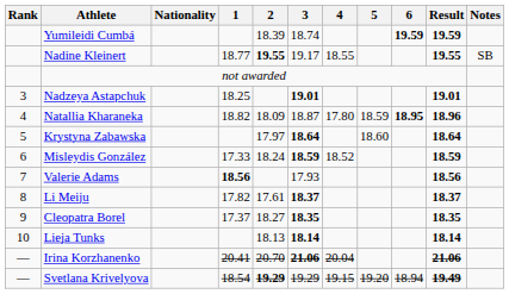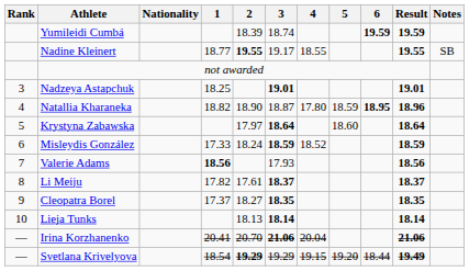 <table class="wikitable sortable" style="text-align:center">
 <tr>
 <th>Rank</th>
 <th>Athlete</th>
 <th>Nationality</th>
 <th>1</th>
 <th>2</th>
 <th>3</th>
 <th>4</th>
 <th>5</th>
 <th>6</th>
 <th>Result</th>
 <th>Notes</th>
 </tr>
 <tr>
 <td></td>
 <td align=left><a href='#'>Yumileidi Cumbá</a></td>
 <td align=left></td>
 <td></td>
 <td>18.39</td>
 <td>18.74</td>
 <td></td>
 <td></td>
 <td><strong>19.59</strong></td>
 <td><strong>19.59</strong></td>
 <td></td>
 </tr>
 <tr>
 <td></td>
 <td align=left><a href='#'>Nadine Kleinert</a></td>
 <td align=left></td>
 <td>18.77</td>
 <td><strong>19.55</strong></td>
 <td>19.17</td>
 <td>18.55</td>
 <td></td>
 <td></td>
 <td><strong>19.55</strong></td>
 <td>SB</td>
 </tr>
 <tr>
 <td></td>
 <td colspan="9"><em>not awarded</em></td>
 <td></td>
 </tr>
 <tr>
 <td>3</td>
 <td align=left><a href='#'>Nadzeya Astapchuk</a></td>
 <td align=left></td>
 <td>18.25</td>
 <td></td>
 <td><strong>19.01</strong></td>
 <td></td>
 <td></td>
 <td></td>
 <td><strong>19.01</strong></td>
 <td></td>
 </tr>
 <tr>
 <td>4</td>
 <td align=left><a href='#'>Natallia Kharaneka</a></td>
 <td align=left></td>
 <td>18.82</td>
-<td>18.09</td>
+<td>18.90</td>
 <td>18.87</td>
 <td>17.80</td>
 <td>18.59</td>
 <td><strong>18.95</strong></td>
 <td><strong>18.96</strong></td>
 <td></td>
 </tr>
 <tr>
 <td>5</td>
 <td align=left><a href='#'>Krystyna Zabawska</a></td>
 <td align=left></td>
 <td></td>
 <td>17.97</td>
 <td><strong>18.64</strong></td>
 <td></td>
 <td>18.60</td>
 <td></td>
 <td><strong>18.64</strong></td>
 <td></td>
 </tr>
 <tr>
 <td>6</td>
 <td align=left><a href='#'>Misleydis González</a></td>
 <td align=left></td>
 <td>17.33</td>
 <td>18.24</td>
 <td><strong>18.59</strong></td>
 <td>18.52</td>
 <td></td>
 <td></td>
 <td><strong>18.59</strong></td>
 <td></td>
 </tr>
 <tr>
 <td>7</td>
 <td align=left><a href='#'>Valerie Adams</a></td>
 <td align=left></td>
 <td><strong>18.56</strong></td>
 <td></td>
 <td>17.93</td>
 <td></td>
 <td></td>
 <td></td>
 <td><strong>18.56</strong></td>
 <td></td>
 </tr>
 <tr>
 <td>8</td>
 <td align=left><a href='#'>Li Meiju</a></td>
 <td align=left></td>
 <td>17.82</td>
 <td>17.61</td>
 <td><strong>18.37</strong></td>
 <td></td>
 <td></td>
 <td></td>
 <td><strong>18.37</strong></td>
 <td></td>
 </tr>
 <tr>
 <td>9</td>
 <td align=left><a href='#'>Cleopatra Borel</a></td>
 <td align=left></td>
 <td>17.37</td>
 <td>18.27</td>
 <td><strong>18.35</strong></td>
 <td></td>
 <td></td>
 <td></td>
 <td><strong>18.35</strong></td>
 <td></td>
 </tr>
 <tr>
 <td>10</td>
 <td align=left><a href='#'>Lieja Tunks</a></td>
 <td align=left></td>
 <td></td>
 <td>18.13</td>
 <td><strong>18.14</strong></td>
 <td></td>
 <td></td>
 <td></td>
 <td><strong>18.14</strong></td>
 <td></td>
 </tr>
 <tr>
 <td>—</td>
 <td align=left><a href='#'>Irina Korzhanenko</a></td>
 <td align=left></td>
 <td><s>20.41</s></td>
 <td><s>20.70</s></td>
 <td><s><strong>21.06</strong></s></td>
 <td><s>20.04</s></td>
 <td><s></s></td>
 <td><s></s></td>
 <td><s><strong>21.06</strong></s></td>
 <td></td>
 </tr>
 <tr>
 <td>—</td>
 <td align=left><a href='#'>Svetlana Krivelyova</a></td>
 <td align=left></td>
 <td><s>18.54</s></td>
 <td><s><strong>19.29</strong></s></td>
 <td><s>19.29</s></td>
 <td><s>19.15</s></td>
 <td><s>19.20</s></td>
-<td><s>18.94</s></td>
+<td><s>18.44</s></td>
 <td><s><strong>19.49</strong></s></td>
 <td></td>
 </tr>
 </table>
